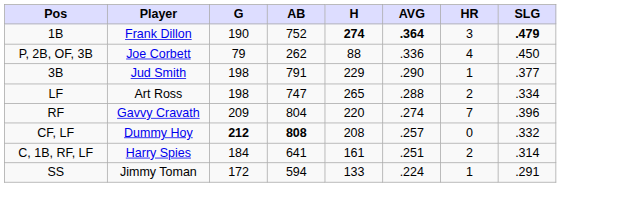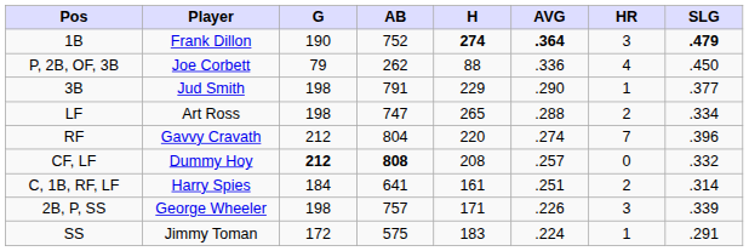 <table class="wikitable sortable">
 <tr>
 <th style="background:#ddf; width:16%;">Pos</th>
 <th style="background:#ddf; width:16%;">Player</th>
 <th style="background:#ddf; width:9%;">G</th>
 <th style="background:#ddf; width:9%;">AB</th>
 <th style="background:#ddf; width:9%;">H</th>
 <th style="background:#ddf; width:9%;">AVG</th>
 <th style="background:#ddf; width:9%;">HR</th>
 <th style="background:#ddf; width:9%;">SLG</th>
 </tr>
 <tr style="text-align:center;">
 <td>1B</td>
 <td><a href='#'>Frank Dillon</a></td>
 <td>190</td>
 <td>752</td>
 <td><strong>274</strong></td>
 <td><strong>.364</strong></td>
 <td>3</td>
 <td><strong>.479</strong></td>
 </tr>
 <tr style="text-align:center;">
 <td>P, 2B, OF, 3B</td>
 <td><a href='#'>Joe Corbett</a></td>
 <td>79</td>
 <td>262</td>
 <td>88</td>
 <td>.336</td>
 <td>4</td>
 <td>.450</td>
 </tr>
 <tr style="text-align:center;">
 <td>3B</td>
 <td><a href='#'>Jud Smith</a></td>
 <td>198</td>
 <td>791</td>
 <td>229</td>
 <td>.290</td>
 <td>1</td>
 <td>.377</td>
 </tr>
 <tr style="text-align:center;">
 <td>LF</td>
 <td>Art Ross</td>
 <td>198</td>
 <td>747</td>
 <td>265</td>
 <td>.288</td>
 <td>2</td>
 <td>.334</td>
 </tr>
 <tr style="text-align:center;">
 <td>RF</td>
 <td><a href='#'>Gavvy Cravath</a></td>
-<td>209</td>
+<td>212</td>
 <td>804</td>
 <td>220</td>
 <td>.274</td>
 <td>7</td>
 <td>.396</td>
 </tr>
 <tr style="text-align:center;">
 <td>CF, LF</td>
 <td><a href='#'>Dummy Hoy</a></td>
 <td><strong>212</strong></td>
 <td><strong>808</strong></td>
 <td>208</td>
 <td>.257</td>
 <td>0</td>
 <td>.332</td>
 </tr>
 <tr style="text-align:center;">
 <td>C, 1B, RF, LF</td>
 <td><a href='#'>Harry Spies</a></td>
 <td>184</td>
 <td>641</td>
 <td>161</td>
 <td>.251</td>
 <td>2</td>
 <td>.314</td>
 </tr>
 <tr style="text-align:center;">
+<td>2B, P, SS</td>
+<td><a href='#'>George Wheeler</a></td>
+<td>198</td>
+<td>757</td>
+<td>171</td>
+<td>.226</td>
+<td>3</td>
+<td>.339</td>
+</tr>
+<tr style="text-align:center;">
 <td>SS</td>
 <td>Jimmy Toman</td>
 <td>172</td>
-<td>594</td>
-<td>133</td>
+<td>575</td>
+<td>183</td>
 <td>.224</td>
 <td>1</td>
 <td>.291</td>
 </tr>
 </table>
